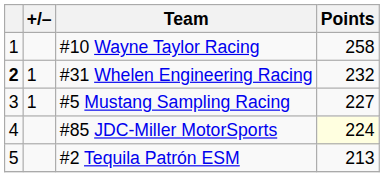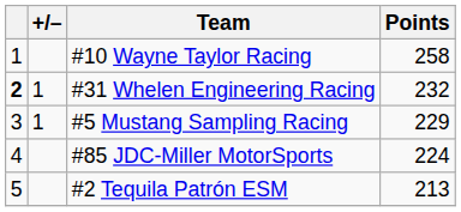 <table class="wikitable" style="font-size: 95%;">
 <tr>
 <th scope="col"></th>
 <th scope="col">+/–</th>
 <th scope="col">Team</th>
 <th scope="col">Points</th>
 </tr>
 <tr>
 <td align=center>1</td>
 <td align="left"></td>
 <td> #10 <a href='#'>Wayne Taylor Racing</a></td>
 <td align=right>258</td>
 </tr>
 <tr>
 <td align=center><strong>2</strong></td>
 <td align="left"> 1</td>
 <td> #31 <a href='#'>Whelen Engineering Racing</a></td>
 <td align=right>232</td>
 </tr>
 <tr>
 <td align=center>3</td>
 <td align="left"> 1</td>
 <td> #5 <a href='#'>Mustang Sampling Racing</a></td>
-<td align=right>227</td>
+<td align=right>229</td>
 </tr>
 <tr>
 <td align=center>4</td>
 <td align="left"></td>
 <td> #85 <a href='#'>JDC-Miller MotorSports</a></td>
-<td align=right style="background: lightyellow;">224</td>
+<td align=right>224</td>
 </tr>
 <tr>
 <td align=center>5</td>
 <td align="left"></td>
 <td>  #2 <a href='#'>Tequila Patrón ESM</a></td>
 <td align=right>213</td>
 </tr>
 <tr>
 </tr>
 </table>
